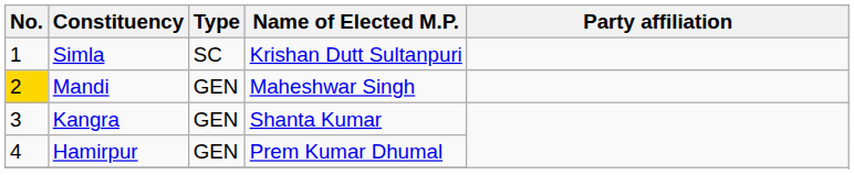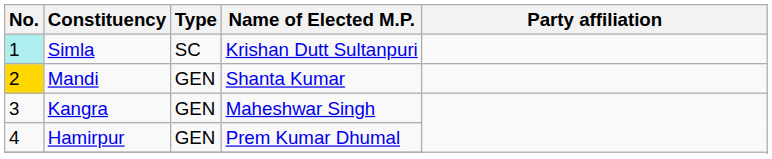 <table class="wikitable" style="font-size:95%;">
 <tr>
 <th>No.</th>
 <th>Constituency</th>
 <th>Type</th>
 <th>Name of Elected M.P.</th>
 <th colspan="2" style="width:18em">Party affiliation</th>
 </tr>
 <tr>
-<td>1</td>
+<td style="background: paleturquoise;">1</td>
 <td><a href='#'>Simla</a></td>
 <td>SC</td>
 <td><a href='#'>Krishan Dutt Sultanpuri</a></td>
 <td></td>
 </tr>
 <tr>
 <td style="background: gold;">2</td>
 <td><a href='#'>Mandi</a></td>
 <td>GEN</td>
-<td><a href='#'>Maheshwar Singh</a></td>
+<td><a href='#'>Shanta Kumar</a></td>
 <td></td>
 </tr>
 <tr>
 <td>3</td>
 <td><a href='#'>Kangra</a></td>
 <td>GEN</td>
-<td><a href='#'>Shanta Kumar</a></td>
+<td><a href='#'>Maheshwar Singh</a></td>
 </tr>
 <tr>
 <td>4</td>
 <td><a href='#'>Hamirpur</a></td>
 <td>GEN</td>
 <td><a href='#'>Prem Kumar Dhumal</a></td>
 </tr>
 <tr>
 </tr>
 </table>
